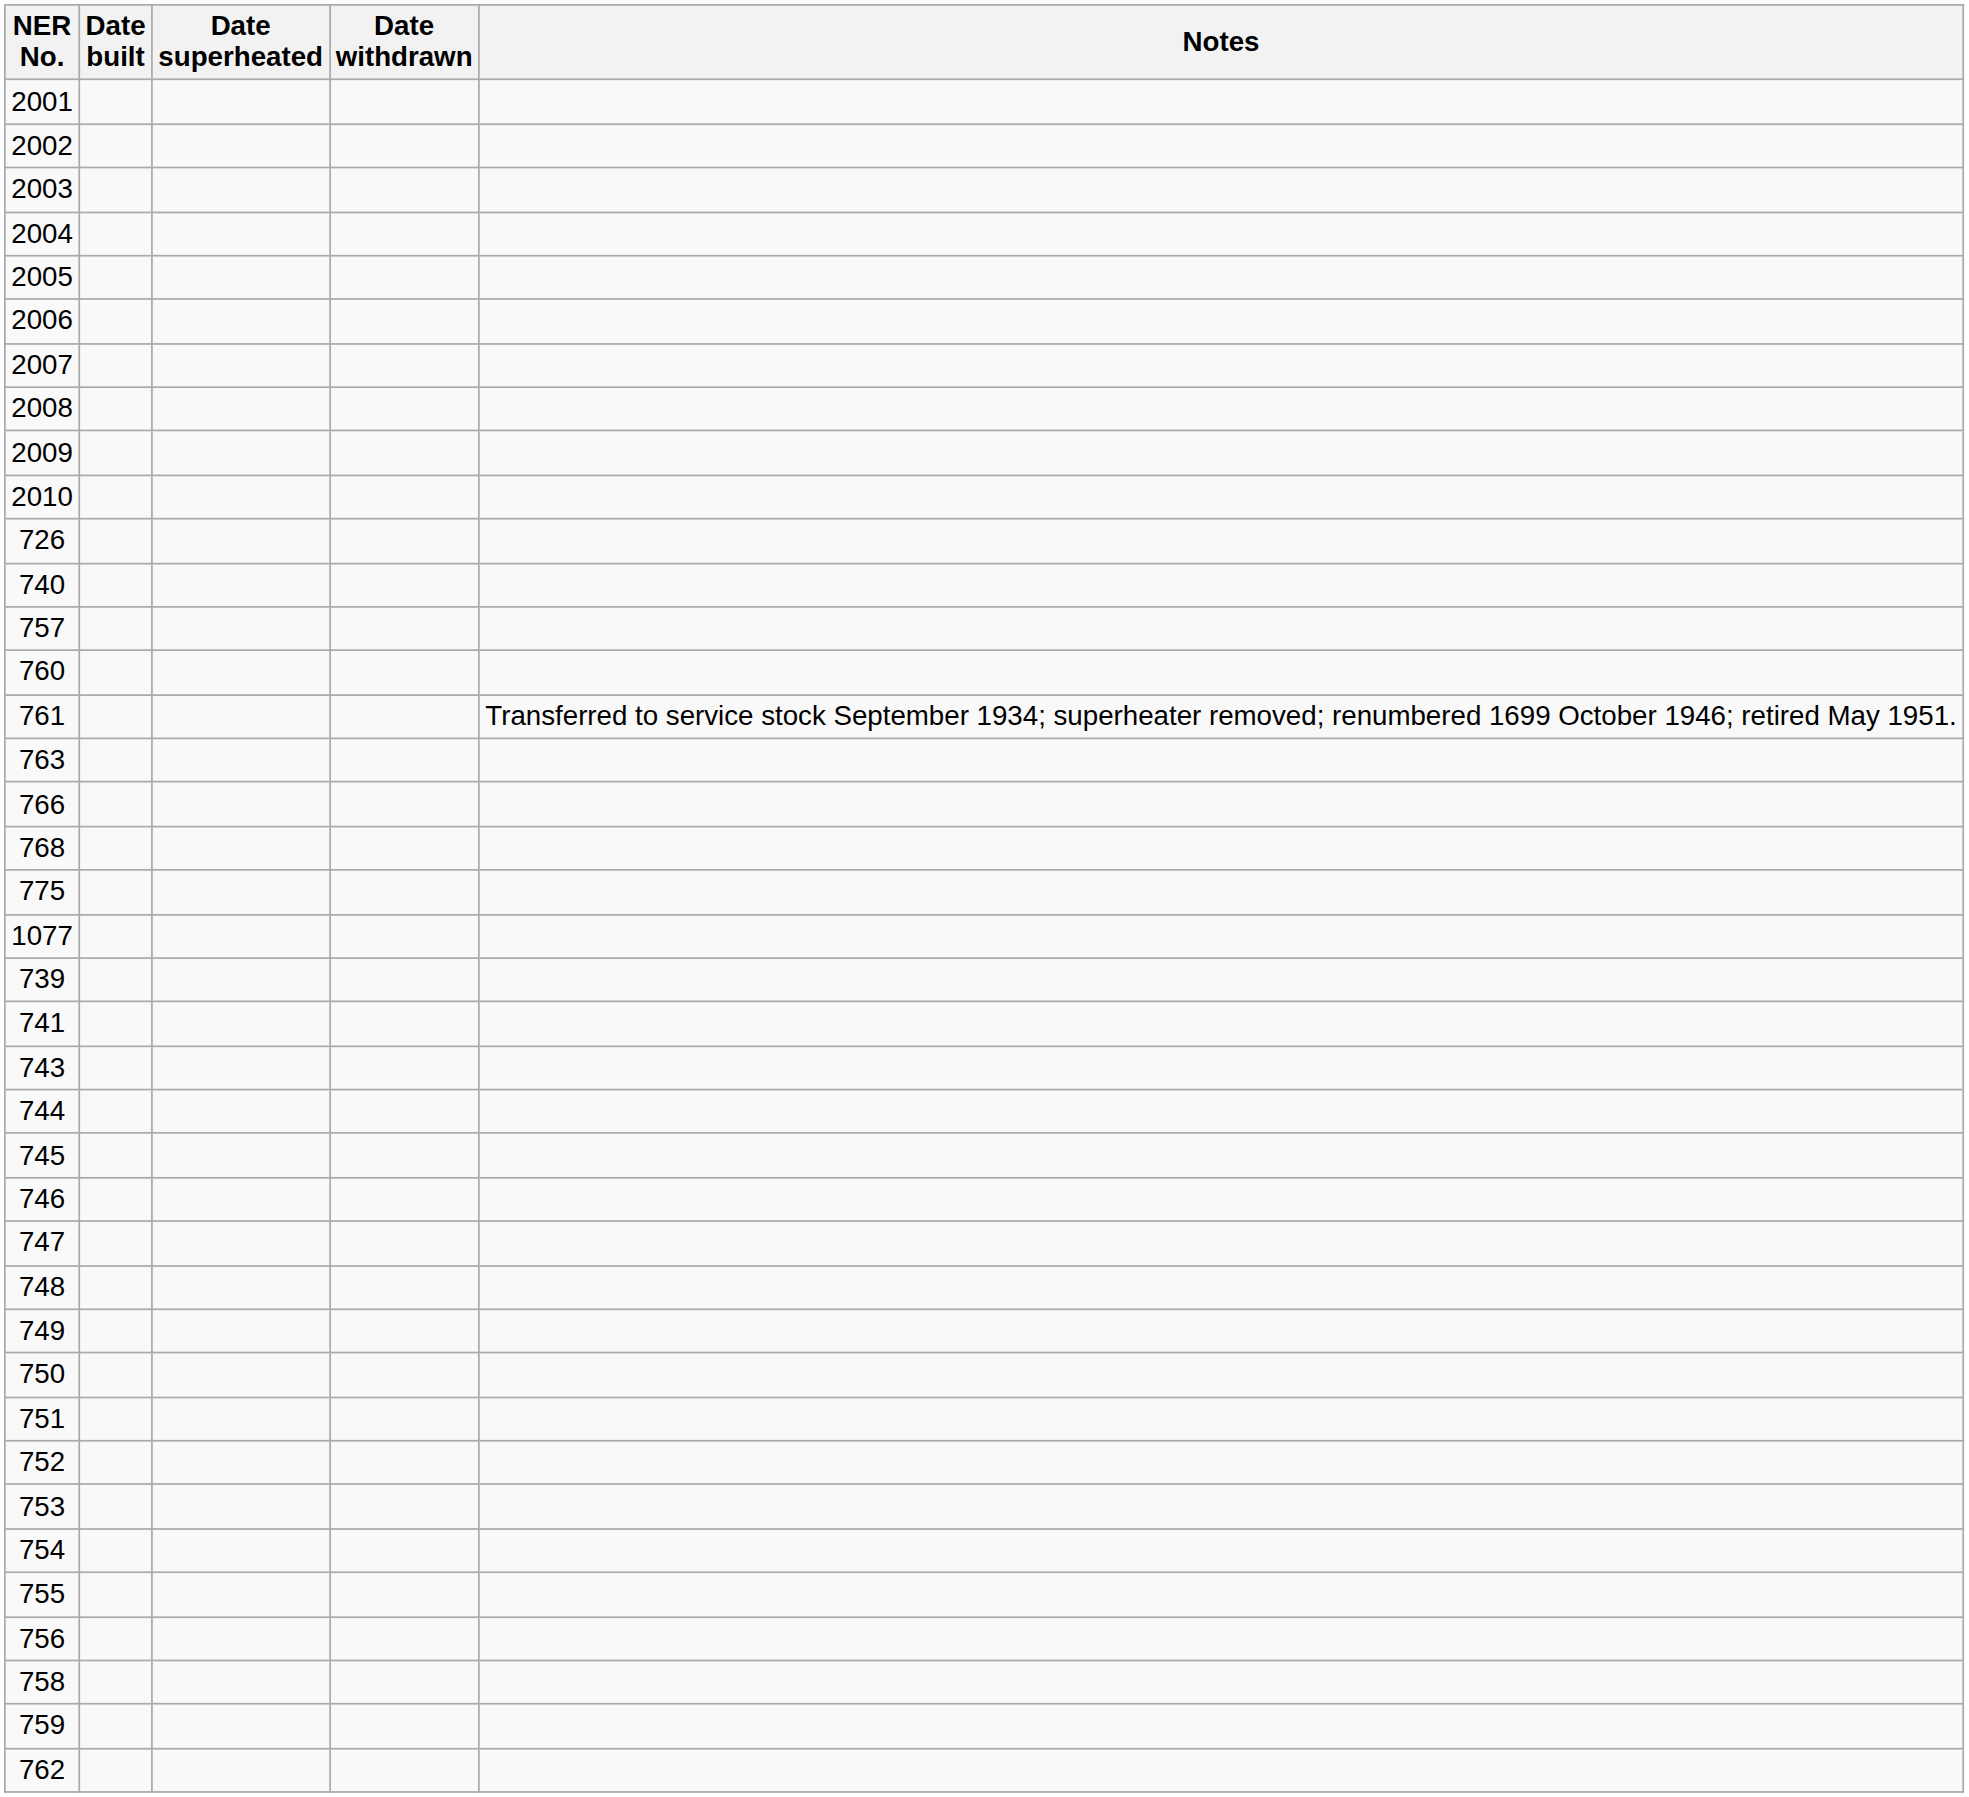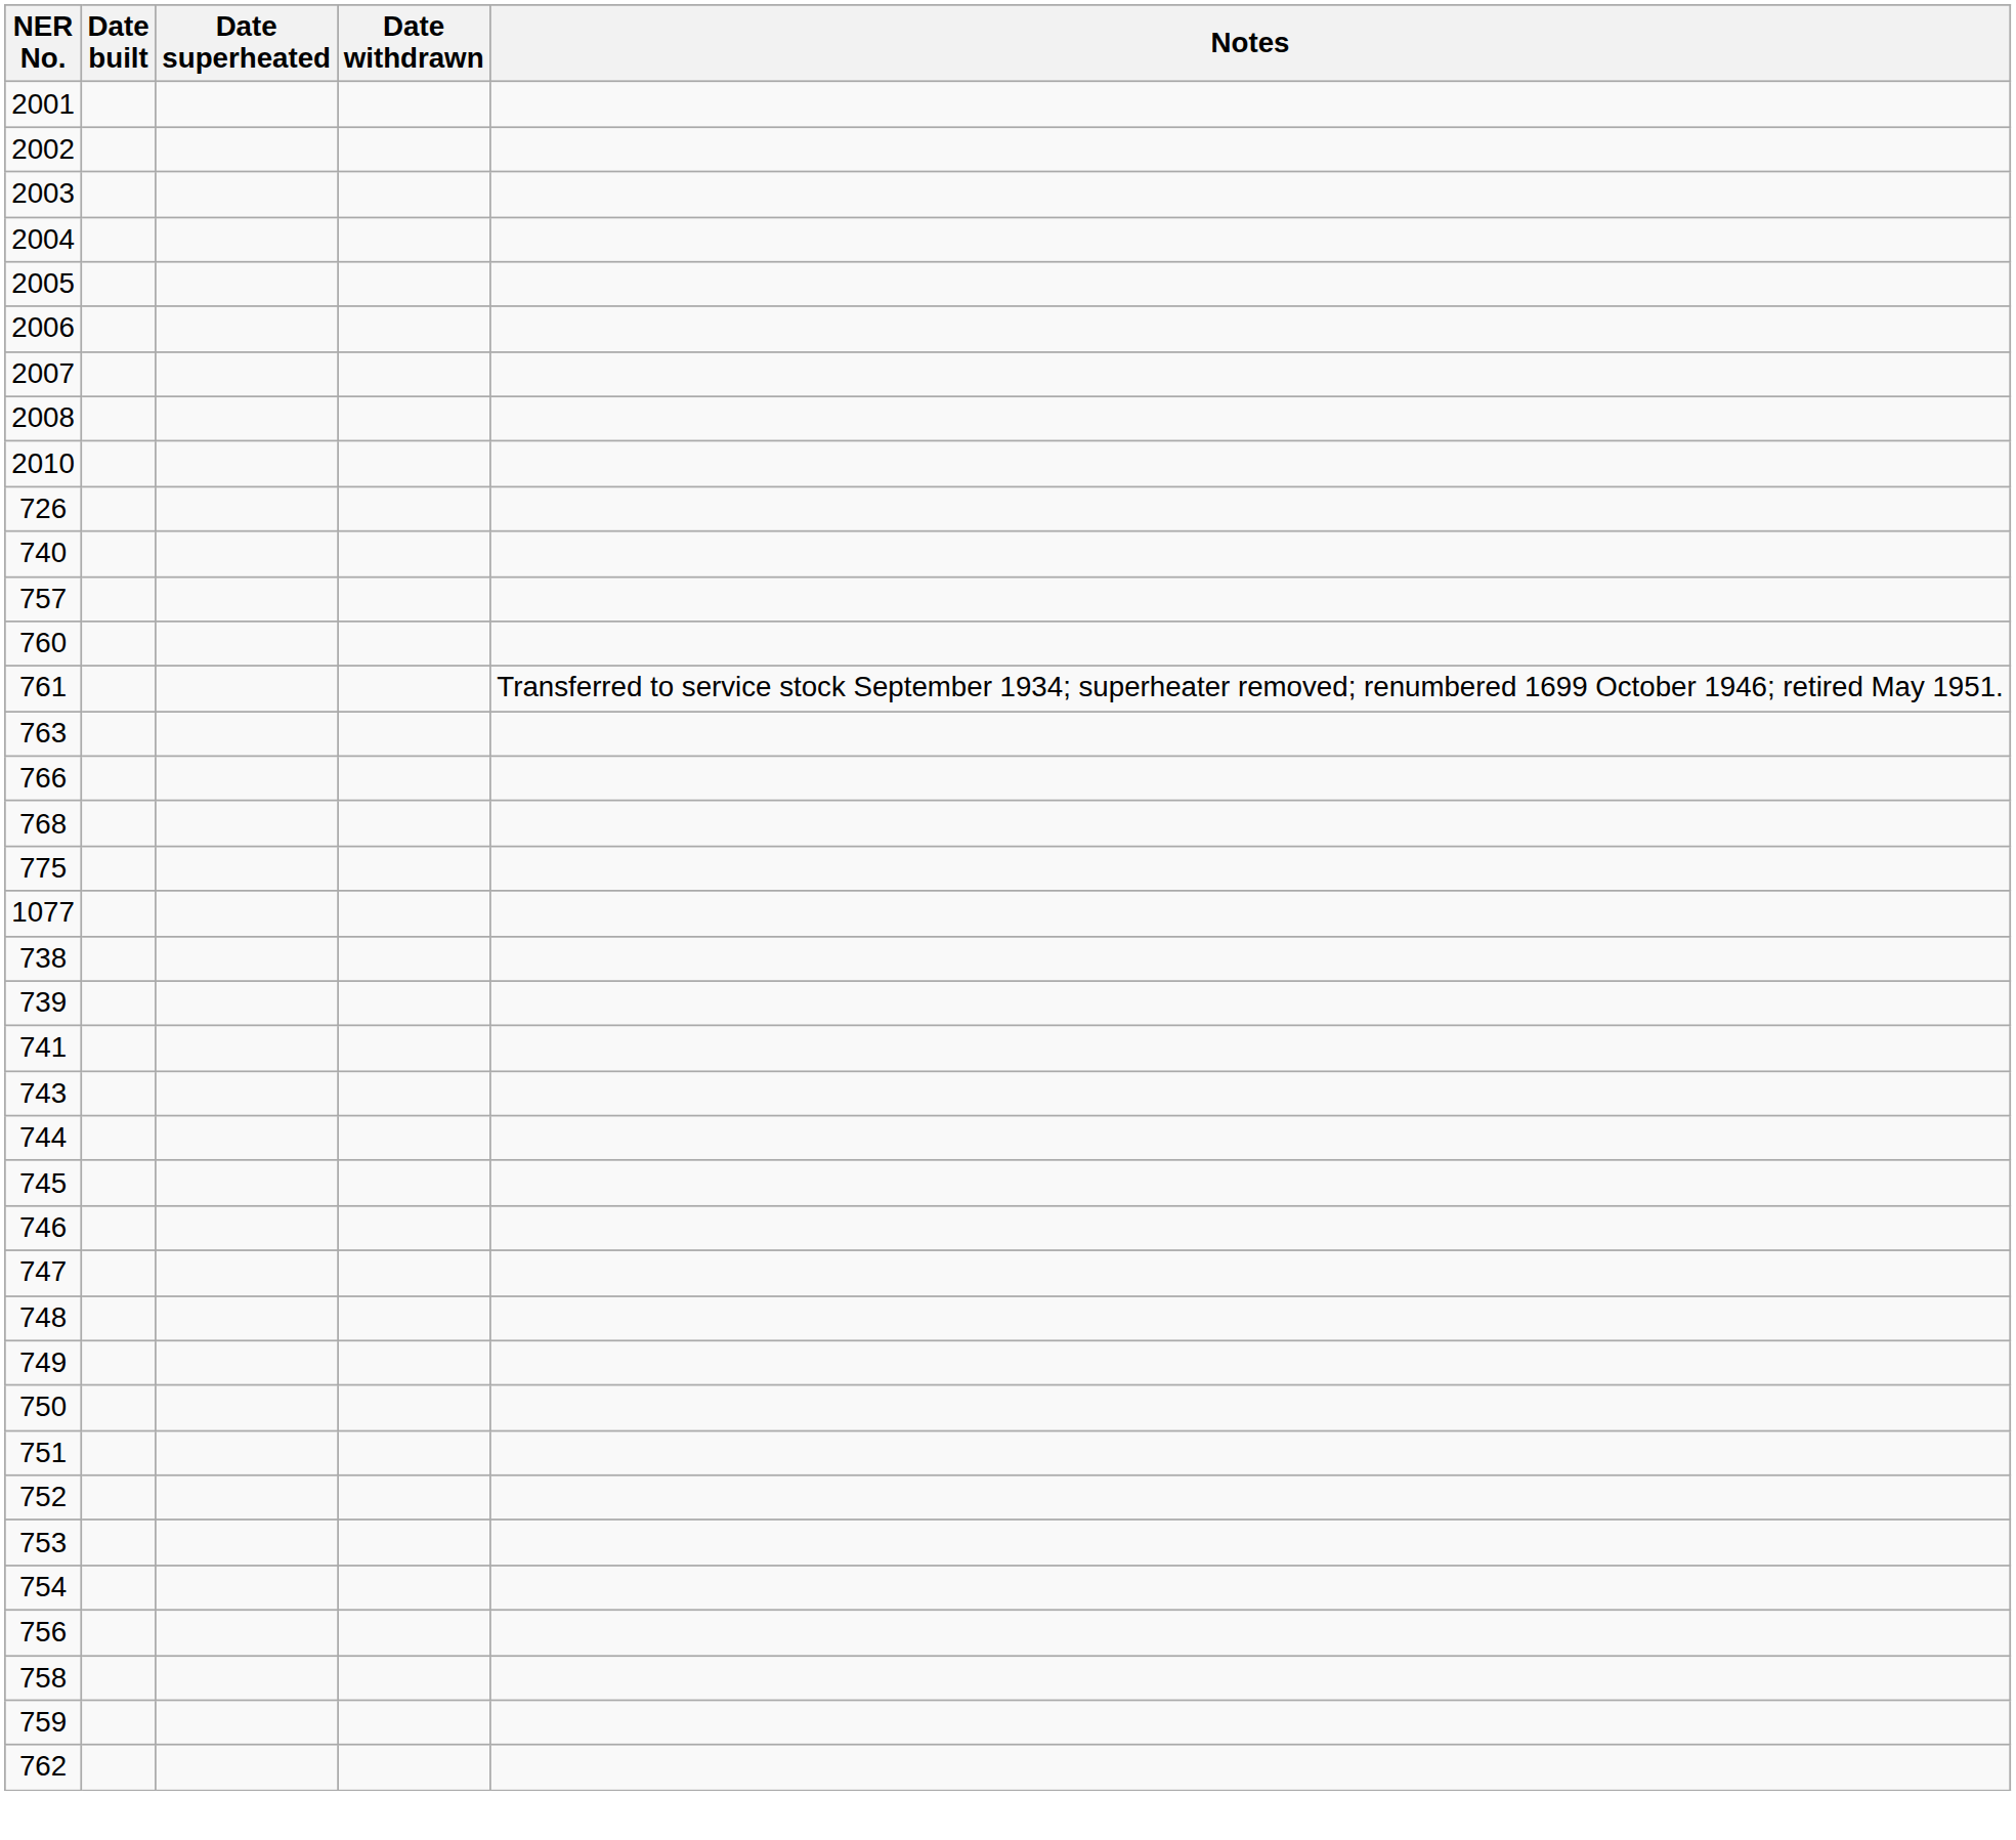 <table class="wikitable sortable" style=text-align:center>
 <tr>
 <th>NER<br>No.</th>
 <th>Date<br>built</th>
 <th>Date<br>superheated</th>
 <th>Date<br>withdrawn</th>
 <th>Notes</th>
 </tr>
 <tr>
 <td>2001</td>
 <td></td>
 <td></td>
 <td></td>
 <td align=left></td>
 </tr>
 <tr>
 <td>2002</td>
 <td></td>
 <td></td>
 <td></td>
 <td align=left></td>
 </tr>
 <tr>
 <td>2003</td>
 <td></td>
 <td></td>
 <td></td>
 <td align=left></td>
 </tr>
 <tr>
 <td>2004</td>
 <td></td>
 <td></td>
 <td></td>
 <td align=left></td>
 </tr>
 <tr>
 <td>2005</td>
 <td></td>
 <td></td>
 <td></td>
 <td align=left></td>
 </tr>
 <tr>
 <td>2006</td>
 <td></td>
 <td></td>
 <td></td>
 <td align=left></td>
 </tr>
 <tr>
 <td>2007</td>
 <td></td>
 <td></td>
 <td></td>
 <td align=left></td>
 </tr>
 <tr>
 <td>2008</td>
-<td></td>
-<td></td>
-<td></td>
-<td align=left></td>
-</tr>
-<tr>
-<td>2009</td>
 <td></td>
 <td></td>
 <td></td>
 <td align=left></td>
 </tr>
 <tr>
 <td>2010</td>
 <td></td>
 <td></td>
 <td></td>
 <td align=left></td>
 </tr>
 <tr>
 <td>726</td>
 <td></td>
 <td></td>
 <td></td>
 <td align=left></td>
 </tr>
 <tr>
 <td>740</td>
 <td></td>
 <td></td>
 <td></td>
 <td align=left></td>
 </tr>
 <tr>
 <td>757</td>
 <td></td>
 <td></td>
 <td></td>
 <td align=left></td>
 </tr>
 <tr>
 <td>760</td>
 <td></td>
 <td></td>
 <td></td>
 <td align=left></td>
 </tr>
 <tr>
 <td>761</td>
 <td></td>
 <td></td>
 <td></td>
 <td align=left>Transferred to service stock September 1934; superheater removed; renumbered 1699 October 1946; retired May 1951.</td>
 </tr>
 <tr>
 <td>763</td>
 <td></td>
 <td></td>
 <td></td>
 <td align=left></td>
 </tr>
 <tr>
 <td>766</td>
 <td></td>
 <td></td>
 <td></td>
 <td align=left></td>
 </tr>
 <tr>
 <td>768</td>
 <td></td>
 <td></td>
 <td></td>
 <td align=left></td>
 </tr>
 <tr>
 <td>775</td>
 <td></td>
 <td></td>
 <td></td>
 <td align=left></td>
 </tr>
 <tr>
 <td>1077</td>
+<td></td>
+<td></td>
+<td></td>
+<td align=left></td>
+</tr>
+<tr>
+<td>738</td>
 <td></td>
 <td></td>
 <td></td>
 <td align=left></td>
 </tr>
 <tr>
 <td>739</td>
 <td></td>
 <td></td>
 <td></td>
 <td align=left></td>
 </tr>
 <tr>
 <td>741</td>
 <td></td>
 <td></td>
 <td></td>
 <td align=left></td>
 </tr>
 <tr>
 <td>743</td>
 <td></td>
 <td></td>
 <td></td>
 <td align=left></td>
 </tr>
 <tr>
 <td>744</td>
 <td></td>
 <td></td>
 <td></td>
 <td align=left></td>
 </tr>
 <tr>
 <td>745</td>
 <td></td>
 <td></td>
 <td></td>
 <td align=left></td>
 </tr>
 <tr>
 <td>746</td>
 <td></td>
 <td></td>
 <td></td>
 <td align=left></td>
 </tr>
 <tr>
 <td>747</td>
 <td></td>
 <td></td>
 <td></td>
 <td align=left></td>
 </tr>
 <tr>
 <td>748</td>
 <td></td>
 <td></td>
 <td></td>
 <td align=left></td>
 </tr>
 <tr>
 <td>749</td>
 <td></td>
 <td></td>
 <td></td>
 <td align=left></td>
 </tr>
 <tr>
 <td>750</td>
 <td></td>
 <td></td>
 <td></td>
 <td align=left></td>
 </tr>
 <tr>
 <td>751</td>
 <td></td>
 <td></td>
 <td></td>
 <td align=left></td>
 </tr>
 <tr>
 <td>752</td>
 <td></td>
 <td></td>
 <td></td>
 <td align=left></td>
 </tr>
 <tr>
 <td>753</td>
 <td></td>
 <td></td>
 <td></td>
 <td align=left></td>
 </tr>
 <tr>
 <td>754</td>
 <td></td>
 <td></td>
 <td></td>
 <td align=left></td>
 </tr>
 <tr>
-<td>755</td>
-<td></td>
-<td></td>
-<td></td>
-<td align=left></td>
-</tr>
-<tr>
 <td>756</td>
 <td></td>
 <td></td>
 <td></td>
 <td align=left></td>
 </tr>
 <tr>
 <td>758</td>
 <td></td>
 <td></td>
 <td></td>
 <td align=left></td>
 </tr>
 <tr>
 <td>759</td>
 <td></td>
 <td></td>
 <td></td>
 <td align=left></td>
 </tr>
 <tr>
 <td>762</td>
 <td></td>
 <td></td>
 <td></td>
 <td align=left></td>
 </tr>
 </table>
